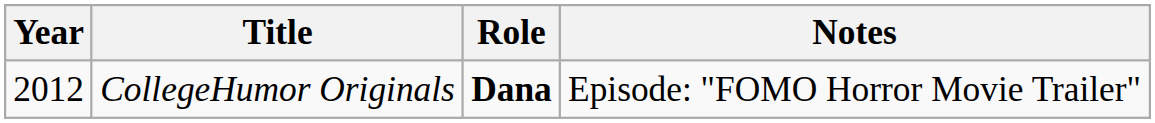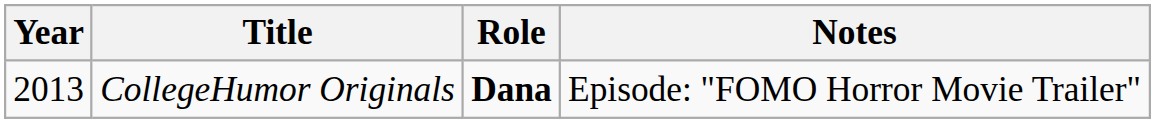 <table class="wikitable sortable">
 <tr>
 <th>Year</th>
 <th>Title</th>
 <th>Role</th>
 <th class="unsortable">Notes</th>
 </tr>
 <tr>
-<td>2012</td>
+<td>2013</td>
 <td><em>CollegeHumor Originals</em></td>
 <td><strong>Dana</strong></td>
 <td>Episode: "FOMO Horror Movie Trailer"</td>
 </tr>
 </table>
